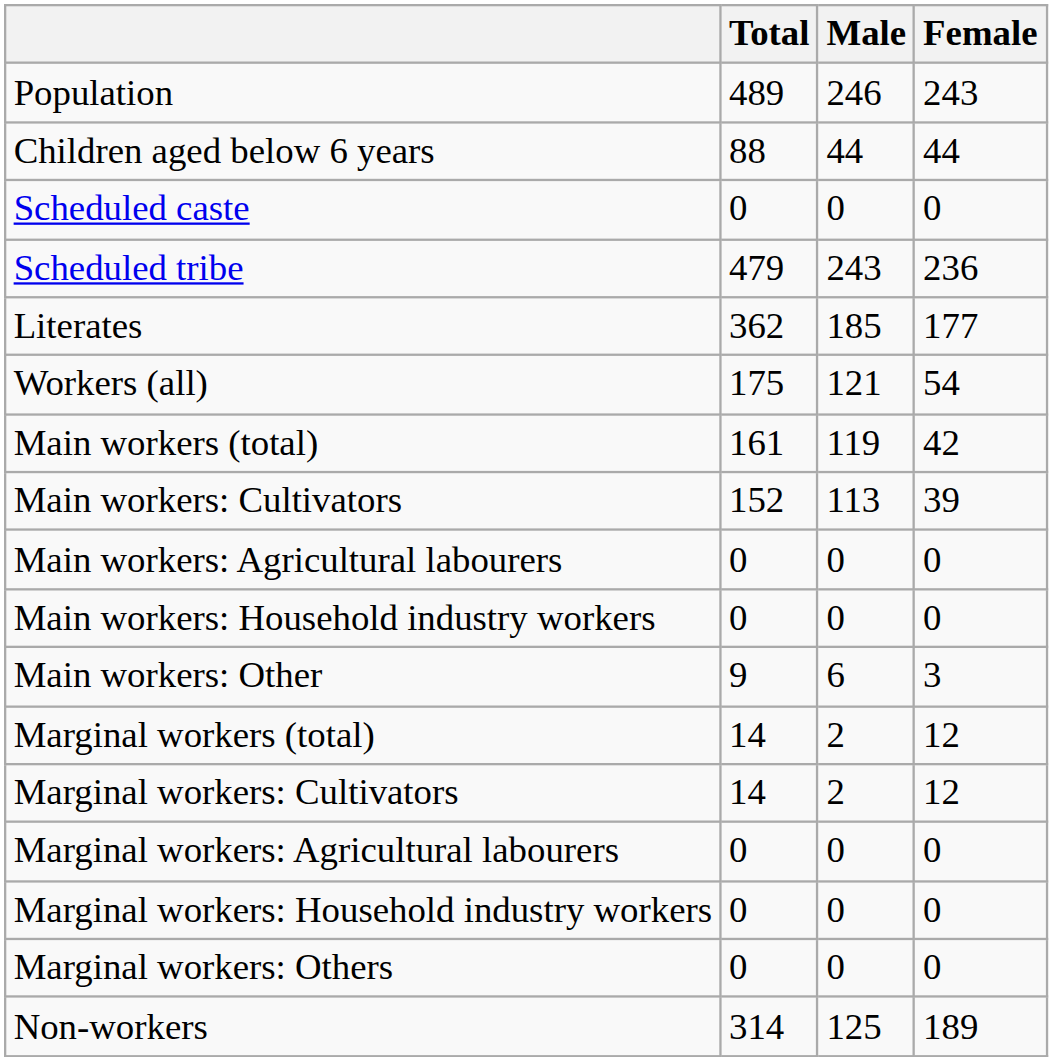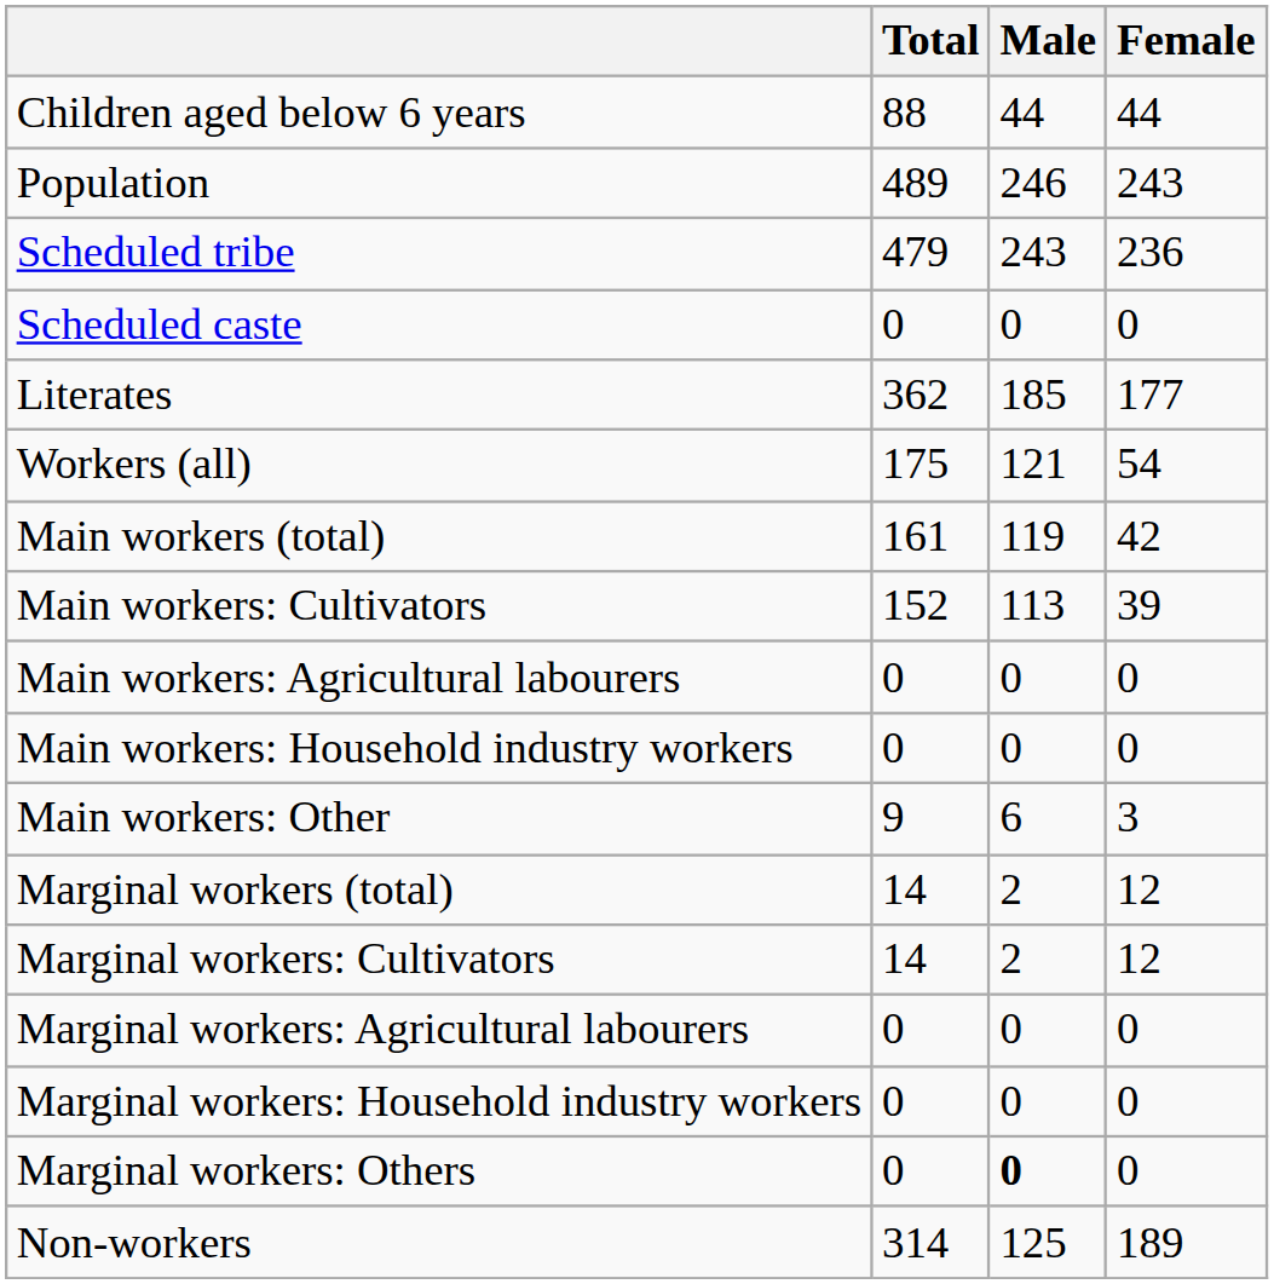 <table class="wikitable sortable">
 <tr>
 <th></th>
 <th>Total</th>
 <th>Male</th>
 <th>Female</th>
 </tr>
 <tr>
+<td>Children aged below 6 years</td>
+<td>88</td>
+<td>44</td>
+<td>44</td>
+</tr>
+<tr>
 <td>Population</td>
 <td>489</td>
 <td>246</td>
 <td>243</td>
 </tr>
 <tr>
-<td>Children aged below 6 years</td>
-<td>88</td>
-<td>44</td>
-<td>44</td>
+<td><a href='#'>Scheduled tribe</a></td>
+<td>479</td>
+<td>243</td>
+<td>236</td>
 </tr>
 <tr>
 <td><a href='#'>Scheduled caste</a></td>
 <td>0</td>
 <td>0</td>
 <td>0</td>
-</tr>
-<tr>
-<td><a href='#'>Scheduled tribe</a></td>
-<td>479</td>
-<td>243</td>
-<td>236</td>
 </tr>
 <tr>
 <td>Literates</td>
 <td>362</td>
 <td>185</td>
 <td>177</td>
 </tr>
 <tr>
 <td>Workers (all)</td>
 <td>175</td>
 <td>121</td>
 <td>54</td>
 </tr>
 <tr>
 <td>Main workers (total)</td>
 <td>161</td>
 <td>119</td>
 <td>42</td>
 </tr>
 <tr>
 <td>Main workers: Cultivators</td>
 <td>152</td>
 <td>113</td>
 <td>39</td>
 </tr>
 <tr>
 <td>Main workers: Agricultural labourers</td>
 <td>0</td>
 <td>0</td>
 <td>0</td>
 </tr>
 <tr>
 <td>Main workers: Household industry workers</td>
 <td>0</td>
 <td>0</td>
 <td>0</td>
 </tr>
 <tr>
 <td>Main workers: Other</td>
 <td>9</td>
 <td>6</td>
 <td>3</td>
 </tr>
 <tr>
 <td>Marginal workers (total)</td>
 <td>14</td>
 <td>2</td>
 <td>12</td>
 </tr>
 <tr>
 <td>Marginal workers: Cultivators</td>
 <td>14</td>
 <td>2</td>
 <td>12</td>
 </tr>
 <tr>
 <td>Marginal workers: Agricultural labourers</td>
 <td>0</td>
 <td>0</td>
 <td>0</td>
 </tr>
 <tr>
 <td>Marginal workers: Household industry workers</td>
 <td>0</td>
 <td>0</td>
 <td>0</td>
 </tr>
 <tr>
 <td>Marginal workers: Others</td>
 <td>0</td>
-<td>0</td>
+<td><strong>0</strong></td>
 <td>0</td>
 </tr>
 <tr>
 <td>Non-workers</td>
 <td>314</td>
 <td>125</td>
 <td>189</td>
 </tr>
 </table>
